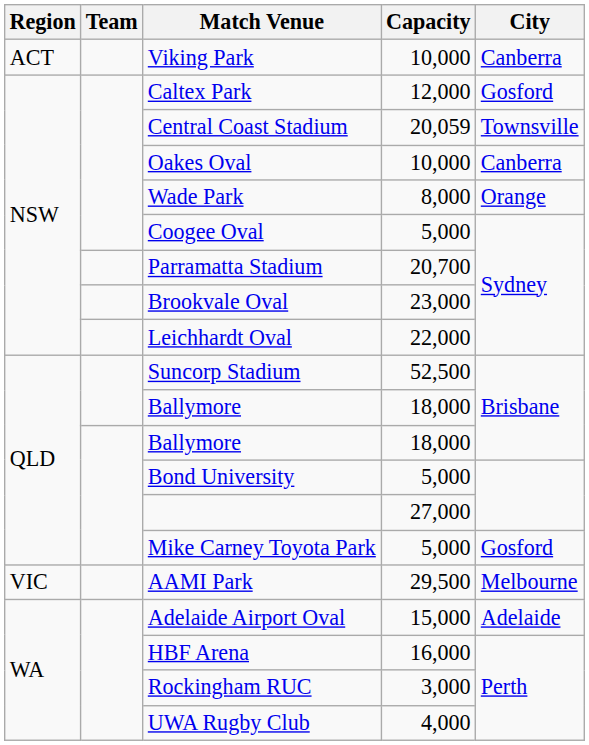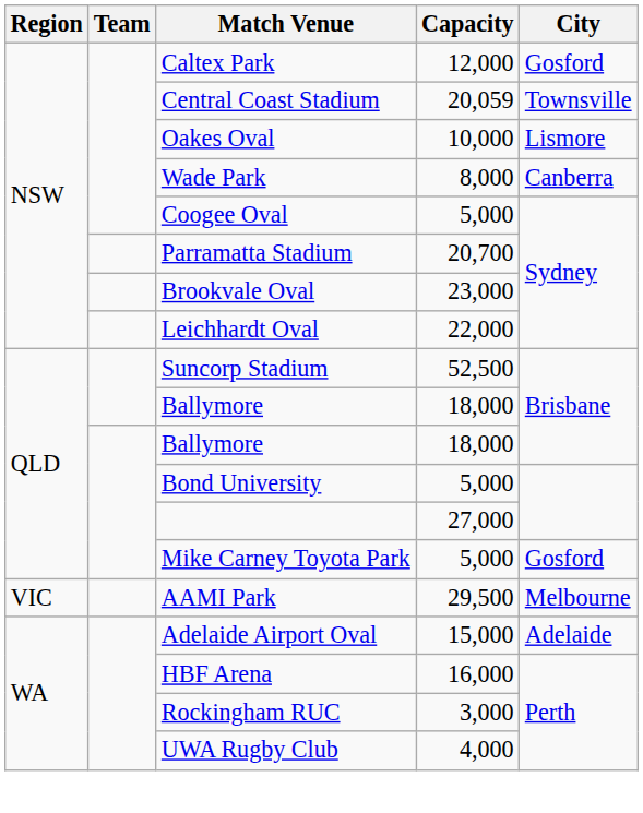 <table class="wikitable">
 <tr>
 <th style="padding:3px;">Region</th>
 <th>Team</th>
 <th>Match Venue</th>
 <th>Capacity</th>
 <th>City</th>
-</tr>
-<tr>
-<td>ACT</td>
-<td></td>
-<td><a href='#'>Viking Park</a></td>
-<td align=right>10,000</td>
-<td><a href='#'>Canberra</a></td>
 </tr>
 <tr>
 <td rowspan=8>NSW</td>
 <td rowspan=5></td>
 <td><a href='#'>Caltex Park</a></td>
 <td align=right>12,000</td>
 <td><a href='#'>Gosford</a></td>
 </tr>
 <tr>
 <td><a href='#'>Central Coast Stadium</a></td>
 <td align=right>20,059</td>
 <td><a href='#'>Townsville</a></td>
 </tr>
 <tr>
 <td><a href='#'>Oakes Oval</a></td>
 <td align=right>10,000</td>
-<td><a href='#'>Canberra</a></td>
+<td><a href='#'>Lismore</a></td>
 </tr>
 <tr>
 <td><a href='#'>Wade Park</a></td>
 <td align=right>8,000</td>
-<td><a href='#'>Orange</a></td>
+<td><a href='#'>Canberra</a></td>
 </tr>
 <tr>
 <td><a href='#'>Coogee Oval</a></td>
 <td align=right>5,000</td>
 <td rowspan=4><a href='#'>Sydney</a></td>
 </tr>
 <tr>
 <td></td>
 <td><a href='#'>Parramatta Stadium</a></td>
 <td align=right>20,700<br></td>
 </tr>
 <tr>
 <td></td>
 <td><a href='#'>Brookvale Oval</a></td>
 <td align=right>23,000<br></td>
 </tr>
 <tr>
 <td></td>
 <td><a href='#'>Leichhardt Oval</a></td>
 <td align=right>22,000<br></td>
 </tr>
 <tr>
 <td rowspan=6>QLD</td>
 <td rowspan=2></td>
 <td><a href='#'>Suncorp Stadium</a></td>
 <td align=right>52,500</td>
 <td rowspan=3><a href='#'>Brisbane</a></td>
 </tr>
 <tr>
 <td><a href='#'>Ballymore</a></td>
 <td align=right>18,000<br></td>
 </tr>
 <tr>
 <td rowspan=4></td>
 <td><a href='#'>Ballymore</a></td>
 <td align=right>18,000<br></td>
 </tr>
 <tr>
 <td><a href='#'>Bond University</a></td>
 <td align=right>5,000</td>
 <td rowspan=2></td>
 </tr>
 <tr>
 <td></td>
 <td align=right>27,000<br></td>
 </tr>
 <tr>
 <td><a href='#'>Mike Carney Toyota Park</a></td>
 <td align=right>5,000</td>
 <td><a href='#'>Gosford</a></td>
 </tr>
 <tr>
 <td>VIC</td>
 <td></td>
 <td><a href='#'>AAMI Park</a></td>
 <td align=right>29,500</td>
 <td><a href='#'>Melbourne</a></td>
 </tr>
 <tr>
 <td rowspan=4>WA</td>
 <td rowspan=4></td>
 <td><a href='#'>Adelaide Airport Oval</a></td>
 <td align=right>15,000</td>
 <td><a href='#'>Adelaide</a></td>
 </tr>
 <tr>
 <td><a href='#'>HBF Arena</a></td>
 <td align=right>16,000</td>
 <td rowspan=3><a href='#'>Perth</a></td>
 </tr>
 <tr>
 <td><a href='#'>Rockingham RUC</a></td>
 <td align=right>3,000<br></td>
 </tr>
 <tr>
 <td><a href='#'>UWA Rugby Club</a></td>
 <td align=right>4,000<br></td>
 </tr>
 </table>
